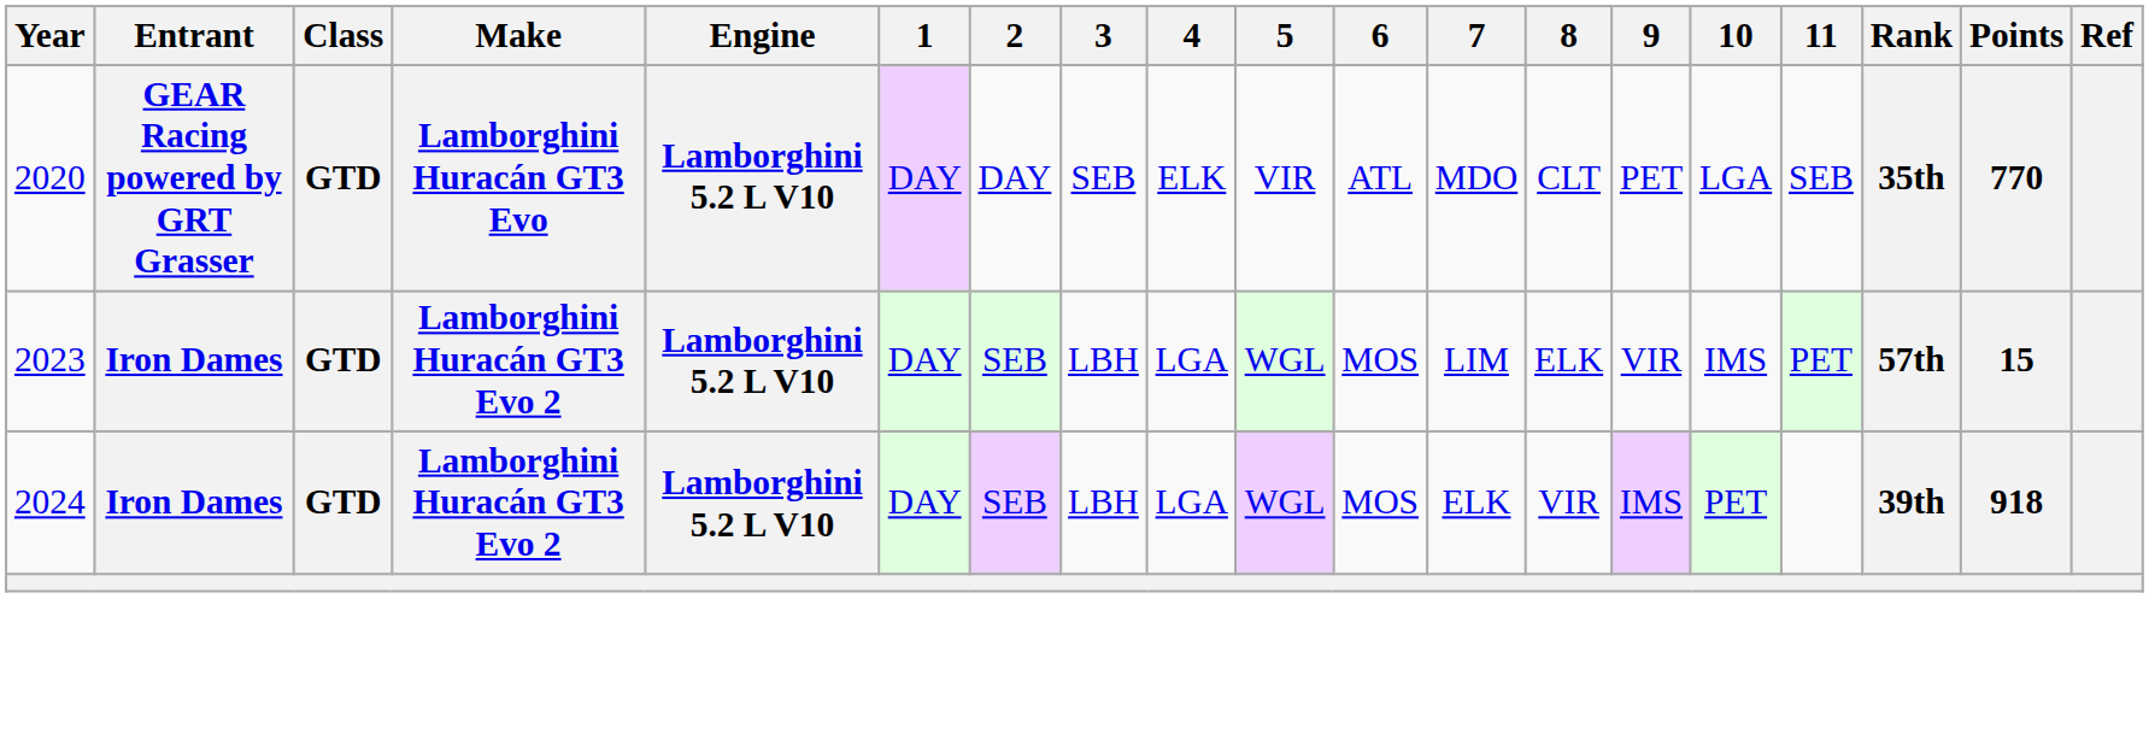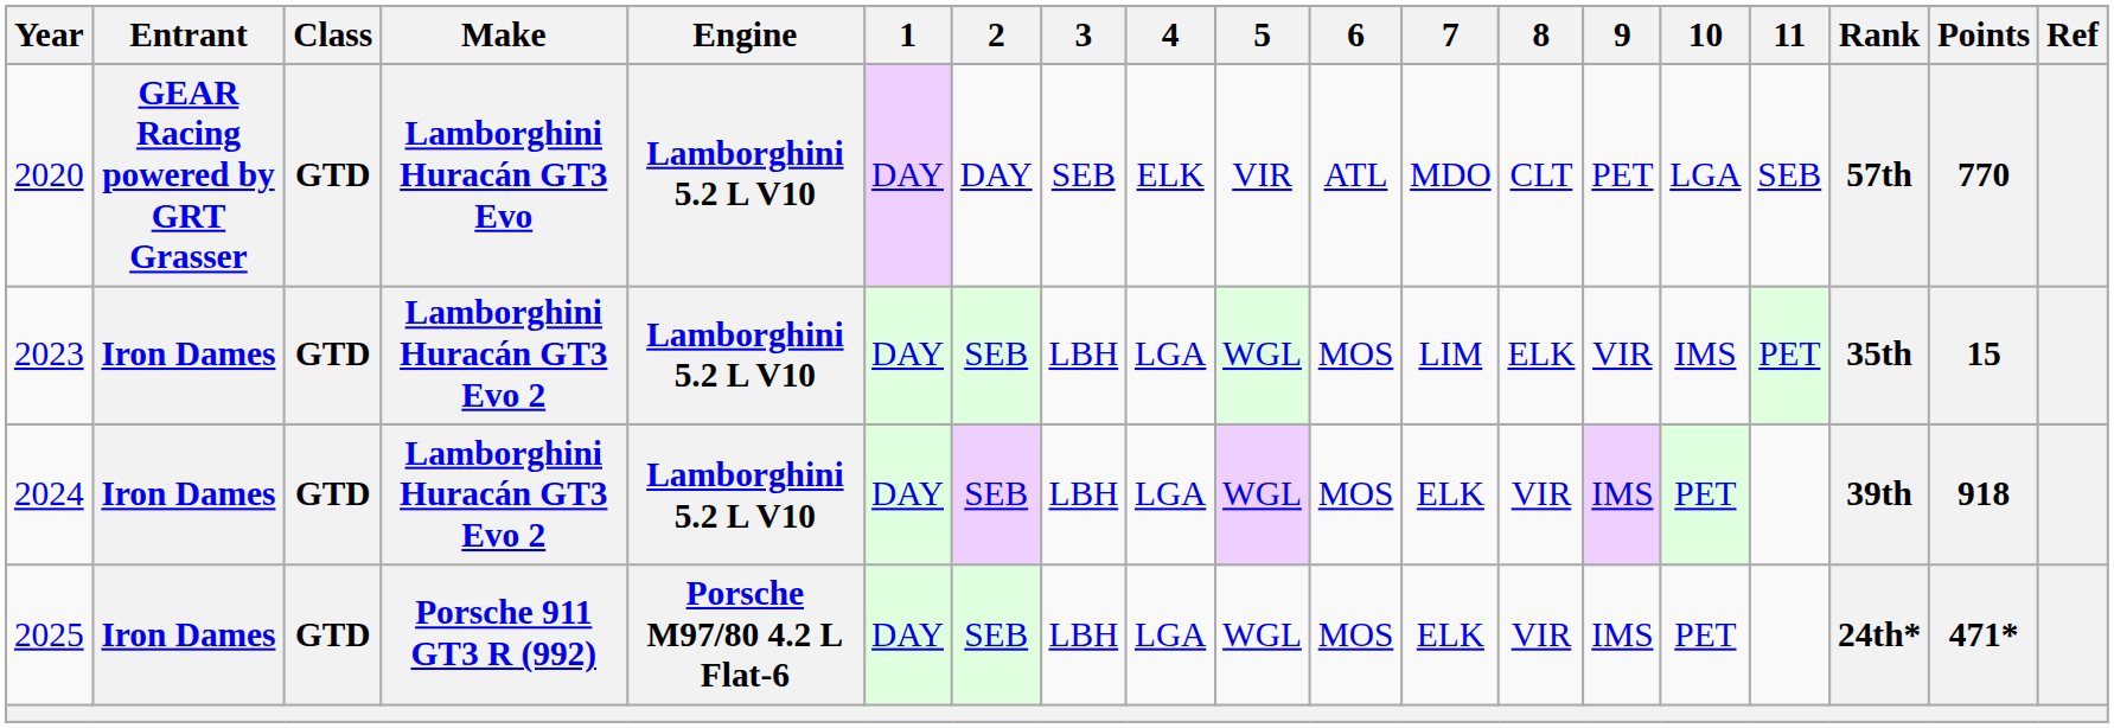 <table class="wikitable" style="text-align:center; font-size:90%">
 <tr>
 <th>Year</th>
 <th>Entrant</th>
 <th>Class</th>
 <th>Make</th>
 <th>Engine</th>
 <th>1</th>
 <th>2</th>
 <th>3</th>
 <th>4</th>
 <th>5</th>
 <th>6</th>
 <th>7</th>
 <th>8</th>
 <th>9</th>
 <th>10</th>
 <th>11</th>
 <th>Rank</th>
 <th>Points</th>
 <th>Ref</th>
 </tr>
 <tr>
 <td><a href='#'>2020</a></td>
 <th><a href='#'>GEAR Racing powered by GRT Grasser</a></th>
 <th>GTD</th>
 <th><a href='#'>Lamborghini Huracán GT3 Evo</a></th>
 <th><a href='#'>Lamborghini</a> 5.2 L V10</th>
 <td style="background:#EFCFFF;"><a href='#'>DAY</a><br></td>
 <td><a href='#'>DAY</a></td>
 <td><a href='#'>SEB</a></td>
 <td><a href='#'>ELK</a></td>
 <td><a href='#'>VIR</a></td>
 <td><a href='#'>ATL</a></td>
 <td><a href='#'>MDO</a></td>
 <td><a href='#'>CLT</a></td>
 <td><a href='#'>PET</a></td>
 <td><a href='#'>LGA</a></td>
 <td><a href='#'>SEB</a></td>
-<th>35th</th>
+<th>57th</th>
 <th>770</th>
 <th></th>
 </tr>
 <tr>
 <td><a href='#'>2023</a></td>
 <th><a href='#'>Iron Dames</a></th>
 <th>GTD</th>
 <th><a href='#'>Lamborghini Huracán GT3 Evo 2</a></th>
 <th><a href='#'>Lamborghini</a> 5.2 L V10</th>
 <td style="background:#DFFFDF;"><a href='#'>DAY</a><br></td>
 <td style="background:#DFFFDF;"><a href='#'>SEB</a><br></td>
 <td><a href='#'>LBH</a></td>
 <td><a href='#'>LGA</a></td>
 <td style="background:#DFFFDF;"><a href='#'>WGL</a><br></td>
 <td><a href='#'>MOS</a></td>
 <td><a href='#'>LIM</a></td>
 <td><a href='#'>ELK</a></td>
 <td><a href='#'>VIR</a></td>
 <td><a href='#'>IMS</a></td>
 <td style="background:#DFFFDF;"><a href='#'>PET</a><br></td>
-<th>57th</th>
+<th>35th</th>
 <th>15</th>
 <th></th>
 </tr>
 <tr>
 <td><a href='#'>2024</a></td>
 <th><a href='#'>Iron Dames</a></th>
 <th>GTD</th>
 <th><a href='#'>Lamborghini Huracán GT3 Evo 2</a></th>
 <th><a href='#'>Lamborghini</a> 5.2 L V10</th>
 <td style="background:#DFFFDF;"><a href='#'>DAY</a><br></td>
 <td style="background:#EFCFFF;"><a href='#'>SEB</a><br></td>
 <td><a href='#'>LBH</a></td>
 <td><a href='#'>LGA</a></td>
 <td style="background:#EFCFFF;"><a href='#'>WGL</a><br></td>
 <td><a href='#'>MOS</a></td>
 <td><a href='#'>ELK</a></td>
 <td><a href='#'>VIR</a></td>
 <td style="background:#EFCFFF;"><a href='#'>IMS</a><br></td>
 <td style="background:#DFFFDF;"><a href='#'>PET</a><br></td>
 <td></td>
 <th>39th</th>
 <th>918</th>
 <th></th>
 </tr>
 <tr>
+<td><a href='#'>2025</a></td>
+<th><a href='#'>Iron Dames</a></th>
+<th>GTD</th>
+<th><a href='#'>Porsche 911 GT3 R (992)</a></th>
+<th><a href='#'>Porsche</a> M97/80 4.2 L Flat-6</th>
+<td style="background:#DFFFDF;"><a href='#'>DAY</a><br></td>
+<td style="background:#DFFFDF;"><a href='#'>SEB</a><br></td>
+<td><a href='#'>LBH</a></td>
+<td><a href='#'>LGA</a></td>
+<td><a href='#'>WGL</a></td>
+<td><a href='#'>MOS</a></td>
+<td><a href='#'>ELK</a></td>
+<td><a href='#'>VIR</a></td>
+<td><a href='#'>IMS</a></td>
+<td><a href='#'>PET</a></td>
+<td></td>
+<th>24th*</th>
+<th>471*</th>
+<th></th>
+</tr>
+<tr>
 <th colspan="19"></th>
 </tr>
 </table>
